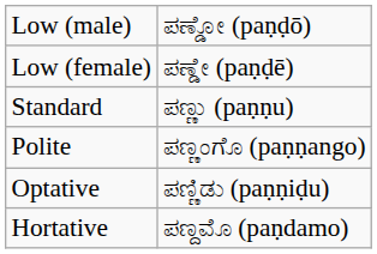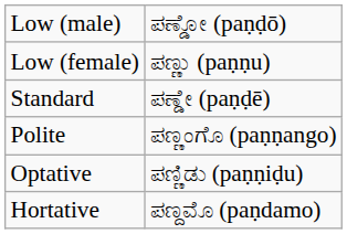 <table class="wikitable">
 <tr>
 <td>Low (male)</td>
 <td>ಪಣ್ಡೋ (paṇḍō)</td>
 </tr>
 <tr>
 <td>Low (female)</td>
-<td>ಪಣ್ಡೇ (paṇḍē)</td>
+<td>ಪಣ್ಣು (paṇṇu)</td>
 </tr>
 <tr>
 <td>Standard</td>
-<td>ಪಣ್ಣು (paṇṇu)</td>
+<td>ಪಣ್ಡೇ (paṇḍē)</td>
 </tr>
 <tr>
 <td>Polite</td>
 <td>ಪಣ್ಣಂಗೊ (paṇṇango)</td>
 </tr>
 <tr>
 <td>Optative</td>
 <td>ಪಣ್ಣಿಡು (paṇṇiḍu)</td>
 </tr>
 <tr>
 <td>Hortative</td>
 <td>ಪಣ್ದಮೊ (paṇdamo)</td>
 </tr>
 </table>
